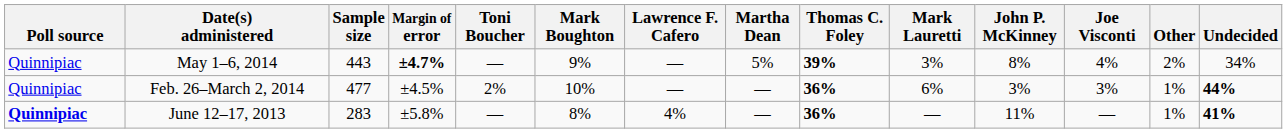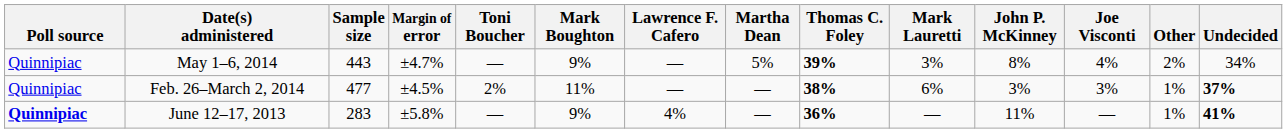 <table class="wikitable">
 <tr valign= bottom>
 <th style="width:110px;">Poll source</th>
 <th style="width:190px;">Date(s)<br>administered</th>
 <th class=small>Sample<br>size</th>
 <th class=small><small>Margin of</small><br>error</th>
 <th style="width:70px;">Toni<br>Boucher</th>
 <th style="width:80px;">Mark<br>Boughton</th>
 <th style="width:90px;">Lawrence F.<br>Cafero</th>
 <th style="width:65px;">Martha<br>Dean</th>
 <th style="width:80px;">Thomas C.<br>Foley</th>
 <th style="width:75px;">Mark<br>Lauretti</th>
 <th style="width:80px;">John P.<br>McKinney</th>
 <th style="width:75px;">Joe<br>Visconti</th>
 <th>Other</th>
 <th>Undecided</th>
 </tr>
 <tr>
 <td><a href='#'>Quinnipiac</a></td>
 <td align=center>May 1–6, 2014</td>
 <td align=center>443</td>
-<td align=center><strong>±4.7%</strong></td>
+<td align=center>±4.7%</td>
 <td align=center>—</td>
 <td align=center>9%</td>
 <td align=center>—</td>
 <td align=center>5%</td>
 <td><strong>39%</strong></td>
 <td align=center>3%</td>
 <td align=center>8%</td>
 <td align=center>4%</td>
 <td align=center>2%</td>
 <td align=center>34%</td>
 </tr>
 <tr>
 <td><a href='#'>Quinnipiac</a></td>
 <td align=center>Feb. 26–March 2, 2014</td>
 <td align=center>477</td>
 <td align=center>±4.5%</td>
 <td align=center>2%</td>
-<td align=center>10%</td>
+<td align=center>11%</td>
 <td align=center>—</td>
 <td align=center>—</td>
-<td><strong>36%</strong></td>
+<td><strong>38%</strong></td>
 <td align=center>6%</td>
 <td align=center>3%</td>
 <td align=center>3%</td>
 <td align=center>1%</td>
-<td><strong>44%</strong></td>
+<td><strong>37%</strong></td>
 </tr>
 <tr>
 <td><strong><a href='#'>Quinnipiac</a></strong></td>
 <td align=center>June 12–17, 2013</td>
 <td align=center>283</td>
 <td align=center>±5.8%</td>
 <td align=center>—</td>
-<td align=center>8%</td>
+<td align=center>9%</td>
 <td align=center>4%</td>
 <td align=center>—</td>
 <td><strong>36%</strong></td>
 <td align=center>—</td>
 <td align=center>11%</td>
 <td align=center>—</td>
 <td align=center>1%</td>
 <td><strong>41%</strong></td>
 </tr>
 </table>
